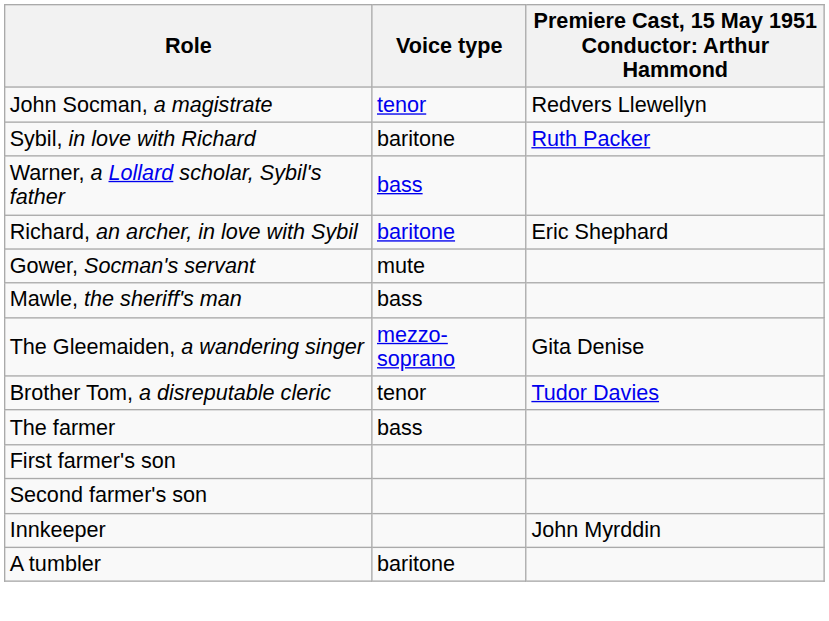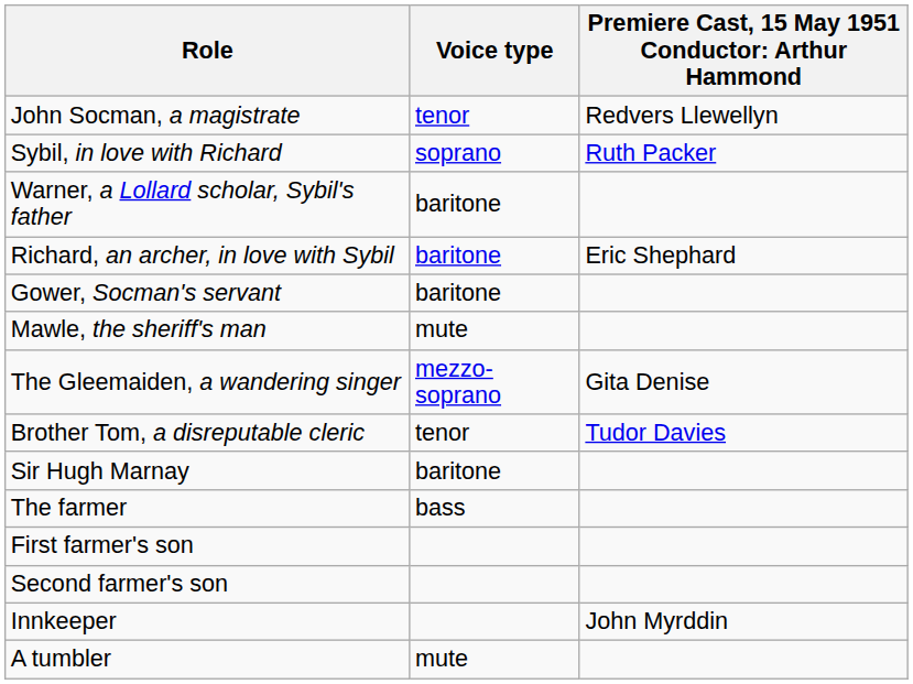 <table class="wikitable">
 <tr>
 <th>Role</th>
 <th>Voice type</th>
 <th>Premiere Cast, 15 May 1951<br>Conductor: Arthur Hammond</th>
 </tr>
 <tr>
 <td>John Socman, <em>a magistrate</em></td>
 <td><a href='#'>tenor</a></td>
 <td>Redvers Llewellyn</td>
 </tr>
 <tr>
 <td>Sybil, <em>in love with Richard</em></td>
-<td>baritone</td>
+<td><a href='#'>soprano</a></td>
 <td><a href='#'>Ruth Packer</a></td>
 </tr>
 <tr>
 <td>Warner, <em>a <a href='#'>Lollard</a> scholar, Sybil's father</em></td>
-<td><a href='#'>bass</a></td>
+<td>baritone</td>
 <td></td>
 </tr>
 <tr>
 <td>Richard, <em>an archer, in love with Sybil</em></td>
 <td><a href='#'>baritone</a></td>
 <td>Eric Shephard</td>
 </tr>
 <tr>
 <td>Gower, <em>Socman's servant</em></td>
-<td>mute</td>
+<td>baritone</td>
 <td></td>
 </tr>
 <tr>
 <td>Mawle, <em>the sheriff's man</em></td>
-<td>bass</td>
+<td>mute</td>
 <td></td>
 </tr>
 <tr>
 <td>The Gleemaiden, <em>a wandering singer</em></td>
 <td><a href='#'>mezzo-soprano</a></td>
 <td>Gita Denise</td>
 </tr>
 <tr>
 <td>Brother Tom, <em>a disreputable cleric</em></td>
 <td>tenor</td>
 <td><a href='#'>Tudor Davies</a></td>
+</tr>
+<tr>
+<td>Sir Hugh Marnay</td>
+<td>baritone</td>
+<td></td>
 </tr>
 <tr>
 <td>The farmer</td>
 <td>bass</td>
 <td></td>
 </tr>
 <tr>
 <td>First farmer's son</td>
 <td></td>
 <td></td>
 </tr>
 <tr>
 <td>Second farmer's son</td>
 <td></td>
 <td></td>
 </tr>
 <tr>
 <td>Innkeeper</td>
 <td></td>
 <td>John Myrddin</td>
 </tr>
 <tr>
 <td>A tumbler</td>
-<td>baritone</td>
+<td>mute</td>
 <td></td>
 </tr>
 </table>
